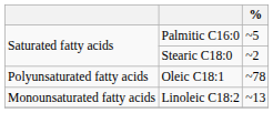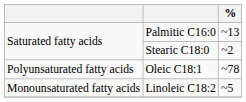 <table class="wikitable sortable">
 <tr>
 <th></th>
 <th></th>
 <th>%</th>
 </tr>
 <tr>
 <td rowspan="2">Saturated fatty acids</td>
 <td>Palmitic C16:0</td>
-<td>~5</td>
+<td>~13</td>
 </tr>
 <tr>
 <td>Stearic C18:0</td>
 <td>~2</td>
 </tr>
 <tr>
 <td rowspan="1">Polyunsaturated fatty acids</td>
 <td>Oleic C18:1</td>
 <td>~78</td>
 </tr>
 <tr>
 <td rowspan="1">Monounsaturated fatty acids</td>
 <td>Linoleic C18:2</td>
-<td>~13</td>
+<td>~5</td>
 </tr>
 <tr>
 </tr>
 </table>
